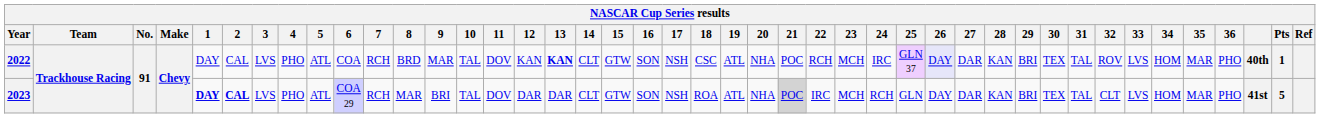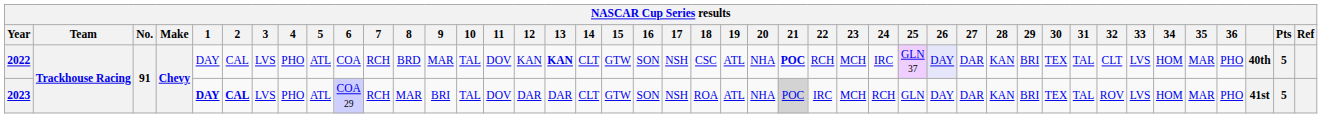 <table class="wikitable" style="text-align:center; font-size:75%">
 <tr>
 <th colspan=43><a href='#'>NASCAR Cup Series</a> results</th>
 </tr>
 <tr>
 <th>Year</th>
 <th>Team</th>
 <th>No.</th>
 <th>Make</th>
 <th>1</th>
 <th>2</th>
 <th>3</th>
 <th>4</th>
 <th>5</th>
 <th>6</th>
 <th>7</th>
 <th>8</th>
 <th>9</th>
 <th>10</th>
 <th>11</th>
 <th>12</th>
 <th>13</th>
 <th>14</th>
 <th>15</th>
 <th>16</th>
 <th>17</th>
 <th>18</th>
 <th>19</th>
 <th>20</th>
 <th>21</th>
 <th>22</th>
 <th>23</th>
 <th>24</th>
 <th>25</th>
 <th>26</th>
 <th>27</th>
 <th>28</th>
 <th>29</th>
 <th>30</th>
 <th>31</th>
 <th>32</th>
 <th>33</th>
 <th>34</th>
 <th>35</th>
 <th>36</th>
 <th></th>
 <th>Pts</th>
 <th>Ref</th>
 </tr>
 <tr>
 <th><a href='#'>2022</a></th>
 <th rowspan=2 nowrap><a href='#'>Trackhouse Racing</a></th>
 <th rowspan=2>91</th>
 <th rowspan=2><a href='#'>Chevy</a></th>
 <td><a href='#'>DAY</a></td>
 <td><a href='#'>CAL</a></td>
 <td><a href='#'>LVS</a></td>
 <td><a href='#'>PHO</a></td>
 <td><a href='#'>ATL</a></td>
 <td><a href='#'>COA</a></td>
 <td><a href='#'>RCH</a></td>
 <td><a href='#'>BRD</a></td>
 <td><a href='#'>MAR</a></td>
 <td><a href='#'>TAL</a></td>
 <td><a href='#'>DOV</a></td>
 <td><a href='#'>KAN</a></td>
 <td><strong><a href='#'>KAN</a></strong></td>
 <td><a href='#'>CLT</a></td>
 <td><a href='#'>GTW</a></td>
 <td><a href='#'>SON</a></td>
 <td><a href='#'>NSH</a></td>
 <td><a href='#'>CSC</a></td>
 <td><a href='#'>ATL</a></td>
 <td><a href='#'>NHA</a></td>
-<td><a href='#'>POC</a></td>
+<td><strong><a href='#'>POC</a></strong></td>
 <td><a href='#'>RCH</a></td>
 <td><a href='#'>MCH</a></td>
 <td><a href='#'>IRC</a></td>
 <td style="background:#EFCFFF;"><a href='#'>GLN</a><br><small>37</small></td>
 <td style="background: lavender;"><a href='#'>DAY</a></td>
 <td><a href='#'>DAR</a></td>
 <td><a href='#'>KAN</a></td>
 <td><a href='#'>BRI</a></td>
 <td><a href='#'>TEX</a></td>
 <td><a href='#'>TAL</a></td>
-<td><a href='#'>ROV</a></td>
+<td><a href='#'>CLT</a></td>
 <td><a href='#'>LVS</a></td>
 <td><a href='#'>HOM</a></td>
 <td><a href='#'>MAR</a></td>
 <td><a href='#'>PHO</a></td>
 <th>40th</th>
-<th>1</th>
+<th>5</th>
 <th></th>
 </tr>
 <tr>
 <th><a href='#'>2023</a></th>
 <td><strong><a href='#'>DAY</a></strong></td>
 <td><strong><a href='#'>CAL</a></strong></td>
 <td><a href='#'>LVS</a></td>
 <td><a href='#'>PHO</a></td>
 <td><a href='#'>ATL</a></td>
 <td style="background:#CFCFFF;"><a href='#'>COA</a><br><small>29</small></td>
 <td><a href='#'>RCH</a></td>
 <td><a href='#'>MAR</a></td>
 <td><a href='#'>BRI</a></td>
 <td><a href='#'>TAL</a></td>
 <td><a href='#'>DOV</a></td>
 <td><a href='#'>DAR</a></td>
 <td><a href='#'>DAR</a></td>
 <td><a href='#'>CLT</a></td>
 <td><a href='#'>GTW</a></td>
 <td><a href='#'>SON</a></td>
 <td><a href='#'>NSH</a></td>
 <td><a href='#'>ROA</a></td>
 <td><a href='#'>ATL</a></td>
 <td><a href='#'>NHA</a></td>
 <td style="background: lightgrey;"><a href='#'>POC</a></td>
 <td><a href='#'>IRC</a></td>
 <td><a href='#'>MCH</a></td>
 <td><a href='#'>RCH</a></td>
 <td><a href='#'>GLN</a></td>
 <td><a href='#'>DAY</a></td>
 <td><a href='#'>DAR</a></td>
 <td><a href='#'>KAN</a></td>
 <td><a href='#'>BRI</a></td>
 <td><a href='#'>TEX</a></td>
 <td><a href='#'>TAL</a></td>
-<td><a href='#'>CLT</a></td>
+<td><a href='#'>ROV</a></td>
 <td><a href='#'>LVS</a></td>
 <td><a href='#'>HOM</a></td>
 <td><a href='#'>MAR</a></td>
 <td><a href='#'>PHO</a></td>
 <th>41st</th>
 <th>5</th>
 <th></th>
 </tr>
 </table>
